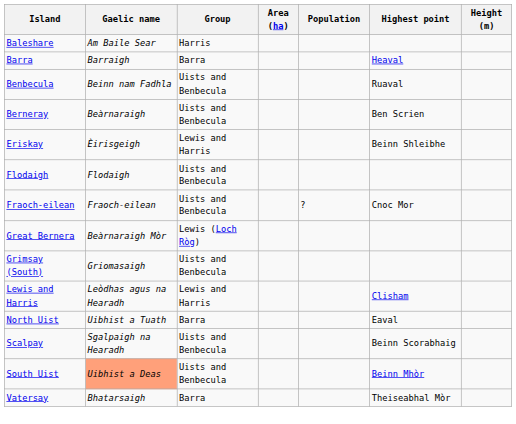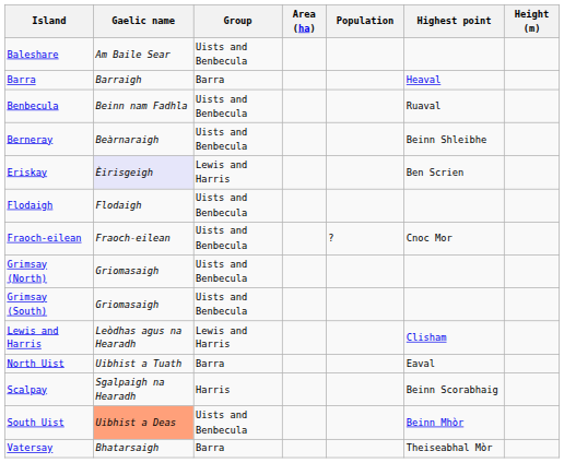 <table class="wikitable sortable" style="font-size:100%; width:60%; border:0px; text-align:left; line-height:150%;">
 <tr>
 <th width="10%">Island</th>
 <th width="10%">Gaelic name</th>
 <th width="10%">Group</th>
 <th width="5%">Area (<a href='#'>ha</a>)</th>
 <th width="5%">Population</th>
 <th width="10%">Highest point</th>
 <th width="5%">Height (m)</th>
 </tr>
 <tr>
 <td><a href='#'>Baleshare</a></td>
 <td><em>Am Baile Sear</em></td>
-<td>Harris</td>
+<td>Uists and Benbecula</td>
 <td></td>
 <td></td>
 <td></td>
 <td></td>
 </tr>
 <tr>
 <td><a href='#'>Barra</a></td>
 <td><em>Barraigh</em></td>
 <td>Barra</td>
 <td></td>
 <td></td>
 <td><a href='#'>Heaval</a></td>
 <td></td>
 </tr>
 <tr>
 <td><a href='#'>Benbecula</a></td>
 <td><em>Beinn nam Fadhla</em></td>
 <td>Uists and Benbecula</td>
 <td></td>
 <td></td>
 <td>Ruaval</td>
 <td></td>
 </tr>
 <tr>
 <td><a href='#'>Berneray</a></td>
 <td><em>Beàrnaraigh</em></td>
 <td>Uists and Benbecula</td>
 <td></td>
 <td></td>
-<td>Ben Scrien</td>
+<td>Beinn Shleibhe</td>
 <td></td>
 </tr>
 <tr>
 <td><a href='#'>Eriskay</a></td>
-<td><em>Èirisgeigh</em></td>
+<td style="background: lavender;"><em>Èirisgeigh</em></td>
 <td>Lewis and Harris</td>
 <td></td>
 <td></td>
-<td>Beinn Shleibhe</td>
+<td>Ben Scrien</td>
 <td></td>
 </tr>
 <tr>
 <td><a href='#'>Flodaigh</a></td>
 <td><em>Flodaigh</em></td>
 <td>Uists and Benbecula</td>
 <td></td>
 <td></td>
 <td></td>
 <td></td>
 </tr>
 <tr>
 <td><a href='#'>Fraoch-eilean</a></td>
 <td><em>Fraoch-eilean</em></td>
 <td>Uists and Benbecula</td>
 <td></td>
 <td>?</td>
 <td>Cnoc Mor</td>
 <td></td>
 </tr>
 <tr>
-<td><a href='#'>Great Bernera</a></td>
-<td><em>Beàrnaraigh Mòr</em></td>
-<td>Lewis (<a href='#'>Loch Ròg</a>)</td>
+<td><a href='#'>Grimsay (North)</a></td>
+<td><em>Griomasaigh</em></td>
+<td>Uists and Benbecula</td>
 <td></td>
 <td></td>
 <td></td>
 <td></td>
 </tr>
 <tr>
 <td><a href='#'>Grimsay (South)</a></td>
 <td><em>Griomasaigh</em></td>
 <td>Uists and Benbecula</td>
 <td></td>
 <td></td>
 <td></td>
 <td></td>
 </tr>
 <tr>
 <td><a href='#'>Lewis and Harris</a></td>
 <td><em>Leòdhas agus na Hearadh</em></td>
 <td>Lewis and Harris</td>
 <td></td>
 <td></td>
 <td><a href='#'>Clisham</a></td>
 <td></td>
 </tr>
 <tr>
 <td><a href='#'>North Uist</a></td>
 <td><em>Uibhist a Tuath</em></td>
 <td>Barra</td>
 <td></td>
 <td></td>
 <td>Eaval</td>
 <td></td>
 </tr>
 <tr>
 <td><a href='#'>Scalpay</a></td>
 <td><em>Sgalpaigh na Hearadh</em></td>
-<td>Uists and Benbecula</td>
+<td>Harris</td>
 <td></td>
 <td></td>
 <td>Beinn Scorabhaig</td>
 <td></td>
 </tr>
 <tr>
 <td><a href='#'>South Uist</a></td>
 <td style="background: lightsalmon;"><em>Uibhist a Deas</em></td>
 <td>Uists and Benbecula</td>
 <td></td>
 <td></td>
 <td><a href='#'>Beinn Mhòr</a></td>
 <td></td>
 </tr>
 <tr>
 <td><a href='#'>Vatersay</a></td>
 <td><em>Bhatarsaigh</em></td>
 <td>Barra</td>
 <td></td>
 <td></td>
 <td>Theiseabhal Mòr</td>
 <td></td>
 </tr>
 <tr>
 </tr>
 </table>
